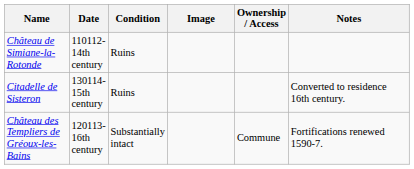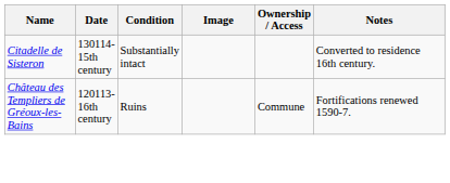 <table class="wikitable sortable" width="100%">
 <tr>
 <th width="16%">Name<br></th>
 <th width="8%">Date<br></th>
 <th width="10%">Condition<br></th>
 <th class="unsortable" width="96px">Image</th>
 <th width="13%">Ownership<br>/ Access</th>
 <th class="unsortable">Notes</th>
 </tr>
 <tr>
-<td><em><a href='#'>Château de Simiane-la-Rotonde</a></em></td>
-<td><span>1101</span>12-14th century</td>
-<td>Ruins</td>
-<td></td>
-<td></td>
-<td></td>
-</tr>
-<tr>
 <td><em><a href='#'>Citadelle de Sisteron</a></em></td>
 <td><span>1301</span>14-15th century</td>
-<td>Ruins</td>
+<td>Substantially intact</td>
 <td></td>
 <td></td>
 <td>Converted to residence 16th century.</td>
 </tr>
 <tr>
 <td><em><a href='#'>Château des Templiers de Gréoux-les-Bains</a></em></td>
 <td><span>1201</span>13-16th century</td>
-<td>Substantially intact</td>
+<td>Ruins</td>
 <td></td>
 <td>Commune</td>
 <td>Fortifications renewed 1590-7.</td>
 </tr>
 </table>
